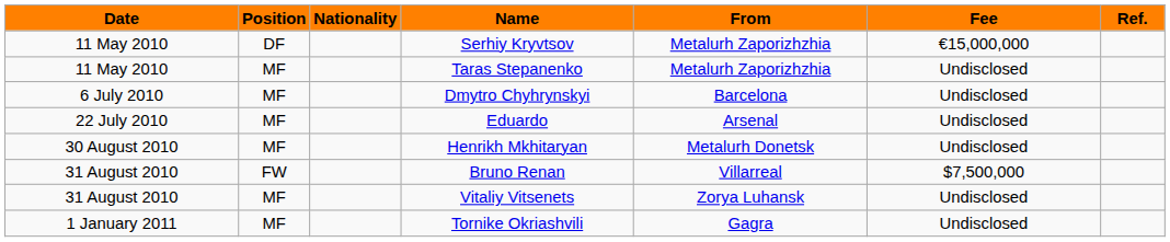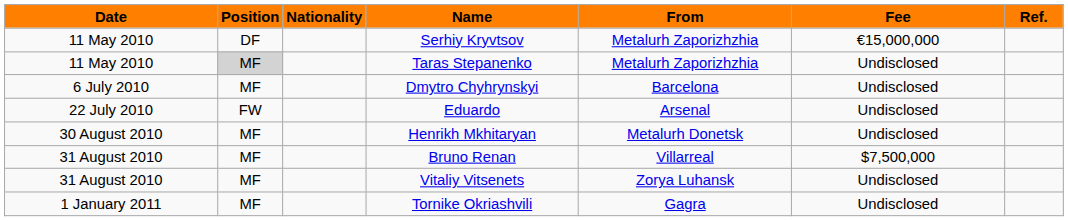 <table class="wikitable" style="text-align:center; font-size:90%; ">
 <tr>
 <th style="background:#FF8000; color:black; width:200px;">Date</th>
 <th style="background:#FF8000; color:black; width:50px;">Position</th>
 <th style="background:#FF8000; color:black; width:50px;">Nationality</th>
 <th style="background:#FF8000; color:black; width:200px;">Name</th>
 <th style="background:#FF8000; color:black; width:200px;">From</th>
 <th style="background:#FF8000; color:black; width:200px;">Fee</th>
 <th style="background:#FF8000; color:black; width:50px;">Ref.</th>
 </tr>
 <tr>
 <td>11 May 2010</td>
 <td>DF</td>
 <td></td>
 <td><a href='#'>Serhiy Kryvtsov</a></td>
 <td><a href='#'>Metalurh Zaporizhzhia</a></td>
 <td>€15,000,000</td>
 <td></td>
 </tr>
 <tr>
 <td>11 May 2010</td>
-<td>MF</td>
+<td style="background: lightgrey;">MF</td>
 <td></td>
 <td><a href='#'>Taras Stepanenko</a></td>
 <td><a href='#'>Metalurh Zaporizhzhia</a></td>
 <td>Undisclosed</td>
 <td></td>
 </tr>
 <tr>
 <td>6 July 2010</td>
 <td>MF</td>
 <td></td>
 <td><a href='#'>Dmytro Chyhrynskyi</a></td>
 <td><a href='#'>Barcelona</a></td>
 <td>Undisclosed</td>
 <td></td>
 </tr>
 <tr>
 <td>22 July 2010</td>
-<td>MF</td>
+<td>FW</td>
 <td></td>
 <td><a href='#'>Eduardo</a></td>
 <td><a href='#'>Arsenal</a></td>
 <td>Undisclosed</td>
 <td></td>
 </tr>
 <tr>
 <td>30 August 2010</td>
 <td>MF</td>
 <td></td>
 <td><a href='#'>Henrikh Mkhitaryan</a></td>
 <td><a href='#'>Metalurh Donetsk</a></td>
 <td>Undisclosed</td>
 <td></td>
 </tr>
 <tr>
 <td>31 August 2010</td>
-<td>FW</td>
+<td>MF</td>
 <td></td>
 <td><a href='#'>Bruno Renan</a></td>
 <td><a href='#'>Villarreal</a></td>
 <td>$7,500,000</td>
 <td></td>
 </tr>
 <tr>
 <td>31 August 2010</td>
 <td>MF</td>
 <td></td>
 <td><a href='#'>Vitaliy Vitsenets</a></td>
 <td><a href='#'>Zorya Luhansk</a></td>
 <td>Undisclosed</td>
 <td></td>
 </tr>
 <tr>
 <td>1 January 2011</td>
 <td>MF</td>
 <td></td>
 <td><a href='#'>Tornike Okriashvili</a></td>
 <td><a href='#'>Gagra</a></td>
 <td>Undisclosed</td>
 <td></td>
 </tr>
 </table>
